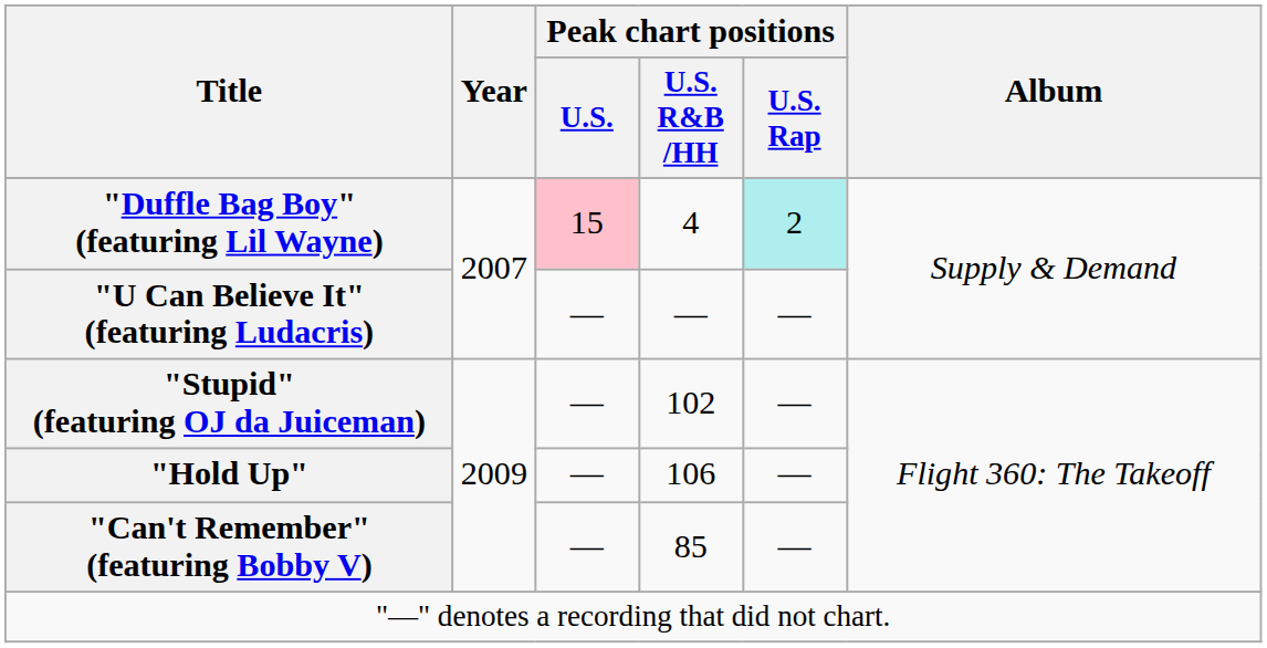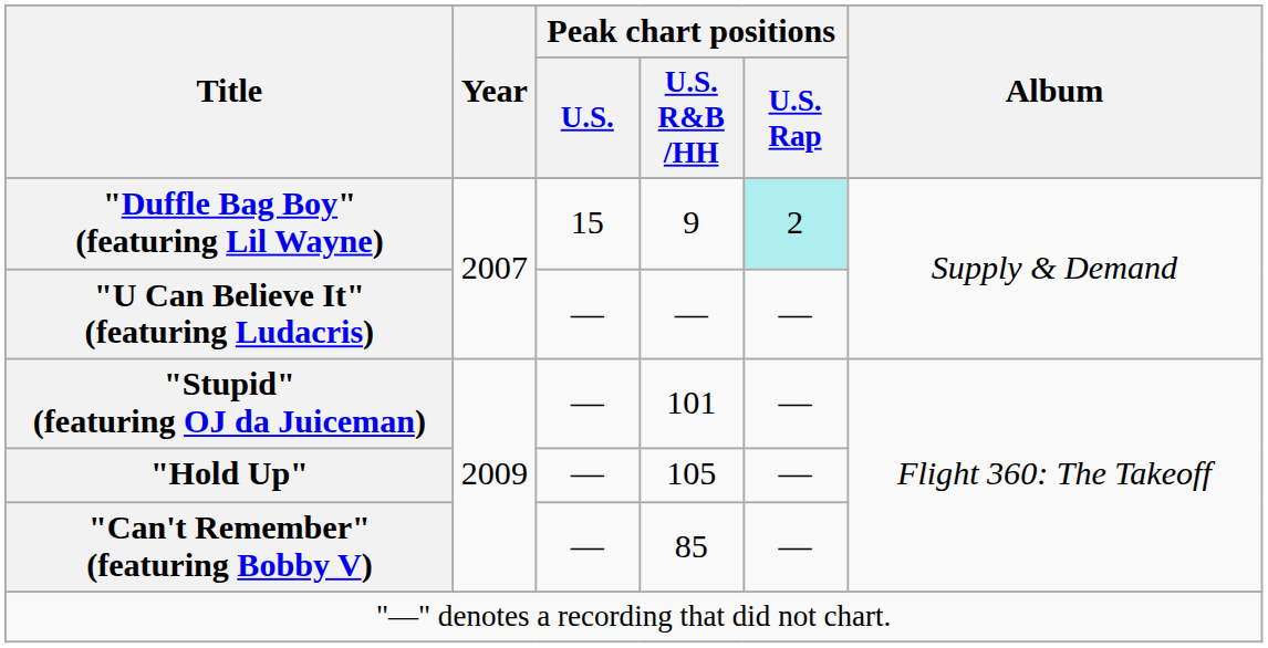 <table class="wikitable plainrowheaders" style="text-align:center;">
 <tr>
 <th scope="col" rowspan="2" style="width:13em;">Title</th>
 <th scope="col" rowspan="2">Year</th>
 <th scope="col" colspan="3">Peak chart positions</th>
 <th scope="col" rowspan="2" style="width:12em;">Album</th>
 </tr>
 <tr>
 <th style="width:3em;font-size:90%;"><a href='#'>U.S.</a><br></th>
 <th style="width:3em;font-size:90%;"><a href='#'>U.S.<br>R&B<br>/HH</a><br></th>
 <th style="width:3em;font-size:90%;"><a href='#'>U.S.<br>Rap</a><br></th>
 </tr>
 <tr>
 <th scope="row">"<a href='#'>Duffle Bag Boy</a>"<br><span>(featuring <a href='#'>Lil Wayne</a>)</span></th>
 <td rowspan="2">2007</td>
-<td style="background: pink;">15</td>
-<td>4</td>
+<td>15</td>
+<td>9</td>
 <td style="background: paleturquoise;">2</td>
 <td rowspan="2"><em>Supply & Demand</em></td>
 </tr>
 <tr>
 <th scope="row">"U Can Believe It"<br><span>(featuring <a href='#'>Ludacris</a>)</span></th>
 <td>—</td>
 <td>—</td>
 <td>—</td>
 </tr>
 <tr>
 <th scope="row">"Stupid"<br><span>(featuring <a href='#'>OJ da Juiceman</a>)</span></th>
 <td rowspan="3">2009</td>
 <td>—</td>
-<td>102</td>
+<td>101</td>
 <td>—</td>
 <td rowspan="3"><em>Flight 360: The Takeoff</em></td>
 </tr>
 <tr>
 <th scope="row">"Hold Up"</th>
 <td>—</td>
-<td>106</td>
+<td>105</td>
 <td>—</td>
 </tr>
 <tr>
 <th scope="row">"Can't Remember"<br><span>(featuring <a href='#'>Bobby V</a>)</span></th>
 <td>—</td>
 <td>85</td>
 <td>—</td>
 </tr>
 <tr>
 <td colspan="14" style="font-size:90%">"—" denotes a recording that did not chart.</td>
 </tr>
 </table>
